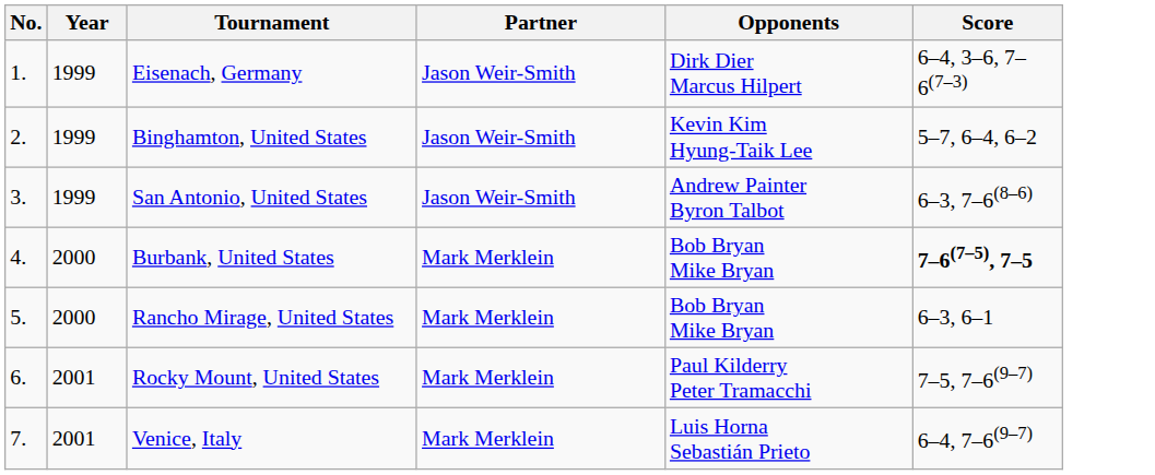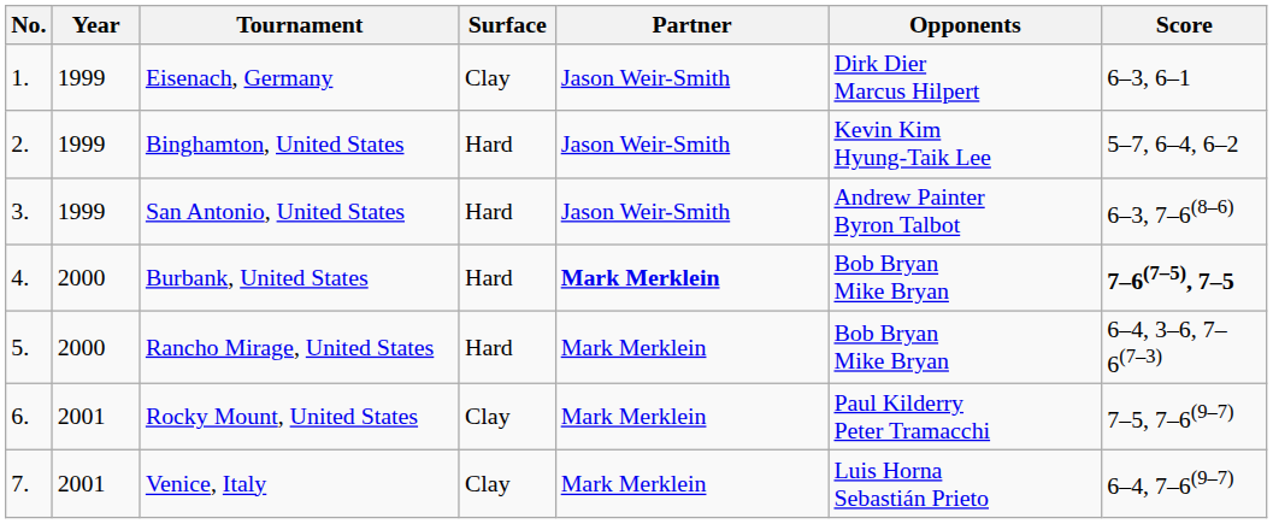 <table class="sortable wikitable" style=font-size:97%>
 <tr>
 <th width=20>No.</th>
 <th width=50>Year</th>
 <th width=200>Tournament</th>
+<th width=55>Surface</th>
 <th width=170>Partner</th>
 <th width=170>Opponents</th>
 <th width=100>Score</th>
 </tr>
 <tr>
 <td>1.</td>
 <td>1999</td>
 <td><a href='#'>Eisenach</a>, <a href='#'>Germany</a></td>
+<td>Clay</td>
 <td> <a href='#'>Jason Weir-Smith</a></td>
 <td> <a href='#'>Dirk Dier</a><br> <a href='#'>Marcus Hilpert</a></td>
-<td>6–4, 3–6, 7–6<sup>(7–3)</sup></td>
+<td>6–3, 6–1</td>
 </tr>
 <tr>
 <td>2.</td>
 <td>1999</td>
 <td><a href='#'>Binghamton</a>, <a href='#'>United States</a></td>
+<td>Hard</td>
 <td> <a href='#'>Jason Weir-Smith</a></td>
 <td> <a href='#'>Kevin Kim</a><br> <a href='#'>Hyung-Taik Lee</a></td>
 <td>5–7, 6–4, 6–2</td>
 </tr>
 <tr>
 <td>3.</td>
 <td>1999</td>
 <td><a href='#'>San Antonio</a>, <a href='#'>United States</a></td>
+<td>Hard</td>
 <td> <a href='#'>Jason Weir-Smith</a></td>
 <td> <a href='#'>Andrew Painter</a><br> <a href='#'>Byron Talbot</a></td>
 <td>6–3, 7–6<sup>(8–6)</sup></td>
 </tr>
 <tr>
 <td>4.</td>
 <td>2000</td>
 <td><a href='#'>Burbank</a>, <a href='#'>United States</a></td>
-<td> <a href='#'>Mark Merklein</a></td>
+<td>Hard</td>
+<td><strong> <a href='#'>Mark Merklein</a></strong></td>
 <td> <a href='#'>Bob Bryan</a><br> <a href='#'>Mike Bryan</a></td>
 <td><strong>7–6<sup>(7–5)</sup>, 7–5</strong></td>
 </tr>
 <tr>
 <td>5.</td>
 <td>2000</td>
 <td><a href='#'>Rancho Mirage</a>, <a href='#'>United States</a></td>
+<td>Hard</td>
 <td> <a href='#'>Mark Merklein</a></td>
 <td> <a href='#'>Bob Bryan</a><br> <a href='#'>Mike Bryan</a></td>
-<td>6–3, 6–1</td>
+<td>6–4, 3–6, 7–6<sup>(7–3)</sup></td>
 </tr>
 <tr>
 <td>6.</td>
 <td>2001</td>
 <td><a href='#'>Rocky Mount</a>, <a href='#'>United States</a></td>
+<td>Clay</td>
 <td> <a href='#'>Mark Merklein</a></td>
 <td> <a href='#'>Paul Kilderry</a><br> <a href='#'>Peter Tramacchi</a></td>
 <td>7–5, 7–6<sup>(9–7)</sup></td>
 </tr>
 <tr>
 <td>7.</td>
 <td>2001</td>
 <td><a href='#'>Venice</a>, <a href='#'>Italy</a></td>
+<td>Clay</td>
 <td> <a href='#'>Mark Merklein</a></td>
 <td> <a href='#'>Luis Horna</a><br> <a href='#'>Sebastián Prieto</a></td>
 <td>6–4, 7–6<sup>(9–7)</sup></td>
 </tr>
 </table>
